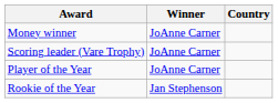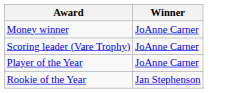 <table class="wikitable">
 <tr>
 <th>Award</th>
 <th>Winner</th>
-<th>Country</th>
 </tr>
 <tr>
 <td><a href='#'>Money winner</a></td>
 <td><a href='#'>JoAnne Carner</a></td>
-<td></td>
 </tr>
 <tr>
 <td><a href='#'>Scoring leader (Vare Trophy)</a></td>
 <td><a href='#'>JoAnne Carner</a></td>
-<td></td>
 </tr>
 <tr>
 <td><a href='#'>Player of the Year</a></td>
 <td><a href='#'>JoAnne Carner</a></td>
-<td></td>
 </tr>
 <tr>
 <td><a href='#'>Rookie of the Year</a></td>
 <td><a href='#'>Jan Stephenson</a></td>
-<td></td>
 </tr>
 </table>
